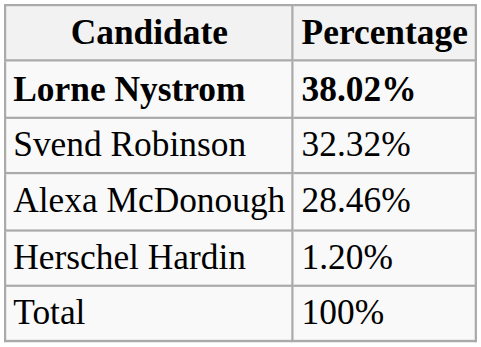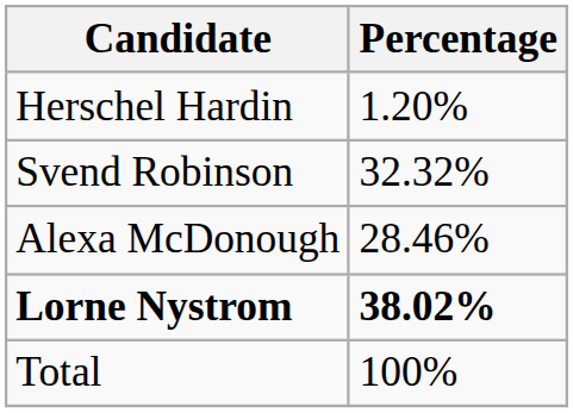 <table class="wikitable">
 <tr>
 <th>Candidate</th>
 <th>Percentage</th>
 </tr>
 <tr>
-<td><strong>Lorne Nystrom</strong></td>
-<td><strong>38.02%</strong></td>
+<td>Herschel Hardin</td>
+<td>1.20%</td>
 </tr>
 <tr>
 <td>Svend Robinson</td>
 <td>32.32%</td>
 </tr>
 <tr>
 <td>Alexa McDonough</td>
 <td>28.46%</td>
 </tr>
 <tr>
-<td>Herschel Hardin</td>
-<td>1.20%</td>
+<td><strong>Lorne Nystrom</strong></td>
+<td><strong>38.02%</strong></td>
 </tr>
 <tr>
 <td>Total</td>
 <td>100%</td>
 </tr>
 <tr>
 </tr>
 </table>
